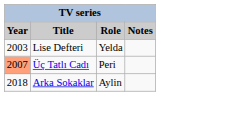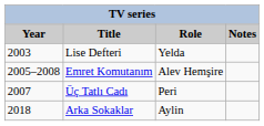 <table class="wikitable" style="font-size:90%">
 <tr>
 <th colspan="4" style="background:LightSteelBlue">TV series</th>
 </tr>
 <tr>
 <th style="background:#CCCCCC">Year</th>
 <th style="background:#CCCCCC">Title</th>
 <th style="background:#CCCCCC">Role</th>
 <th style="background:#CCCCCC">Notes</th>
 </tr>
 <tr>
 <td>2003</td>
 <td>Lise Defteri</td>
 <td>Yelda</td>
 <td></td>
 </tr>
 <tr>
-<td style="background: lightsalmon;">2007</td>
+<td>2005–2008</td>
+<td><a href='#'>Emret Komutanım</a></td>
+<td>Alev Hemşire</td>
+<td></td>
+</tr>
+<tr>
+<td>2007</td>
 <td><a href='#'>Üç Tatlı Cadı</a></td>
 <td>Peri</td>
 <td></td>
 </tr>
 <tr>
 <td>2018</td>
 <td><a href='#'>Arka Sokaklar</a></td>
 <td>Aylin</td>
 <td></td>
 </tr>
 </table>
